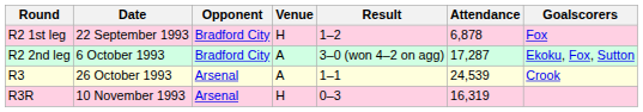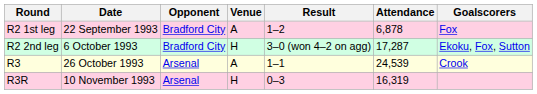 <table class="wikitable">
 <tr>
 <th>Round</th>
 <th>Date</th>
 <th>Opponent</th>
 <th>Venue</th>
 <th>Result</th>
 <th>Attendance</th>
 <th>Goalscorers</th>
 </tr>
 <tr style="background-color: #ffd0e3;">
 <td>R2 1st leg</td>
 <td>22 September 1993</td>
 <td><a href='#'>Bradford City</a></td>
-<td>H</td>
+<td>A</td>
 <td>1–2</td>
 <td>6,878</td>
 <td><a href='#'>Fox</a></td>
 </tr>
 <tr style="background-color: #d0ffe3;">
 <td>R2 2nd leg</td>
 <td>6 October 1993</td>
 <td><a href='#'>Bradford City</a></td>
-<td>A</td>
+<td>H</td>
 <td>3–0 (won 4–2 on agg)</td>
 <td>17,287</td>
 <td><a href='#'>Ekoku</a>, <a href='#'>Fox</a>, <a href='#'>Sutton</a></td>
 </tr>
 <tr style="background-color: #ffffdd;">
 <td>R3</td>
 <td>26 October 1993</td>
 <td><a href='#'>Arsenal</a></td>
 <td>A</td>
 <td>1–1</td>
 <td>24,539</td>
 <td><a href='#'>Crook</a></td>
 </tr>
 <tr style="background-color: #ffd0e3;">
 <td>R3R</td>
 <td>10 November 1993</td>
 <td><a href='#'>Arsenal</a></td>
 <td>H</td>
 <td>0–3</td>
 <td>16,319</td>
 <td></td>
 </tr>
 </table>
